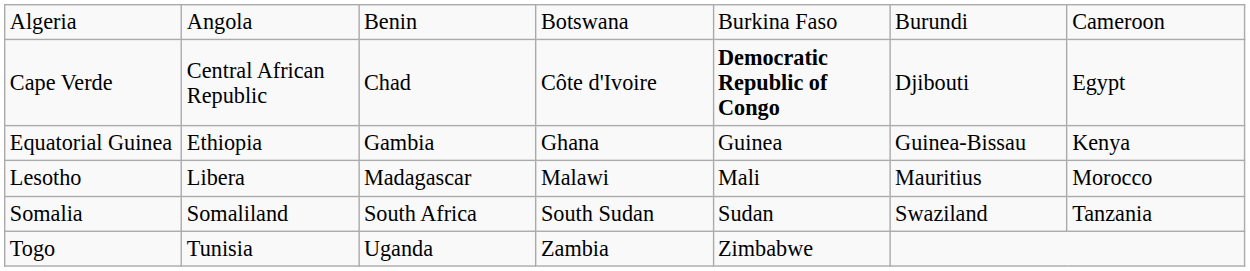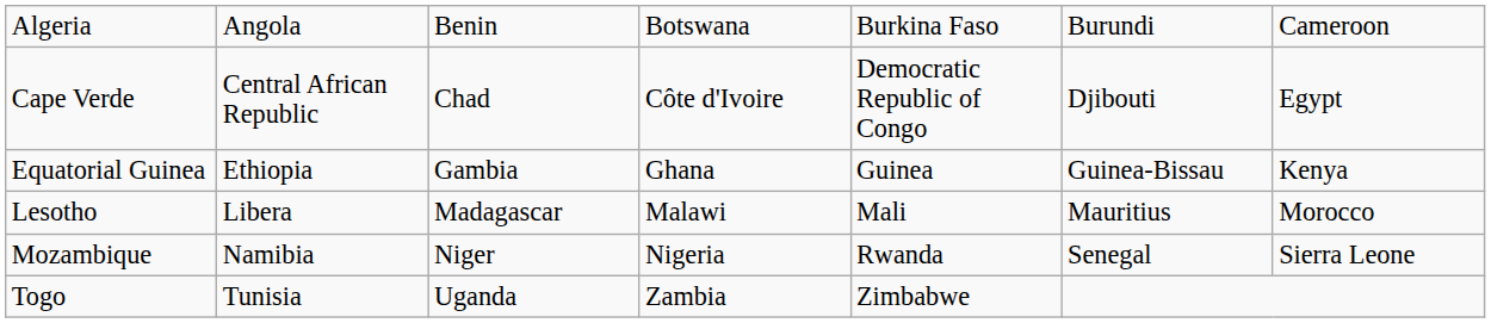 <table class="wikitable">
 <tr>
 <td width="120pt"> Algeria</td>
 <td width="120pt"> Angola</td>
 <td width="120pt"> Benin</td>
 <td width="120pt"> Botswana</td>
 <td width="120pt"> Burkina Faso</td>
 <td width="120pt"> Burundi</td>
 <td width="120pt"> Cameroon</td>
 </tr>
 <tr>
 <td> Cape Verde</td>
 <td> Central African Republic</td>
 <td> Chad</td>
 <td> Côte d'Ivoire</td>
-<td><strong> Democratic Republic of Congo</strong></td>
+<td> Democratic Republic of Congo</td>
 <td> Djibouti</td>
 <td> Egypt</td>
 </tr>
 <tr>
 <td> Equatorial Guinea</td>
 <td> Ethiopia</td>
 <td> Gambia</td>
 <td> Ghana</td>
 <td> Guinea</td>
 <td> Guinea-Bissau</td>
 <td> Kenya</td>
 </tr>
 <tr>
 <td> Lesotho</td>
 <td> Libera</td>
 <td> Madagascar</td>
 <td> Malawi</td>
 <td> Mali</td>
 <td> Mauritius</td>
 <td> Morocco</td>
 </tr>
 <tr>
-<td> Somalia</td>
-<td> Somaliland</td>
-<td> South Africa</td>
-<td> South Sudan</td>
-<td> Sudan</td>
-<td> Swaziland</td>
-<td> Tanzania</td>
+<td> Mozambique</td>
+<td> Namibia</td>
+<td> Niger</td>
+<td>Nigeria</td>
+<td> Rwanda</td>
+<td> Senegal</td>
+<td> Sierra Leone</td>
 </tr>
 <tr>
 <td> Togo</td>
 <td> Tunisia</td>
 <td> Uganda</td>
 <td> Zambia</td>
 <td> Zimbabwe</td>
 </tr>
 </table>
